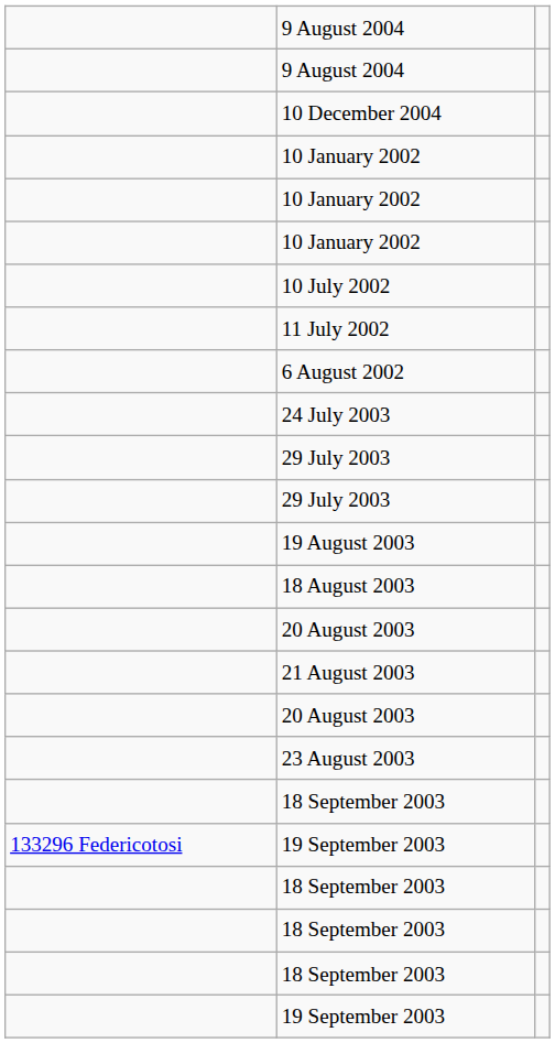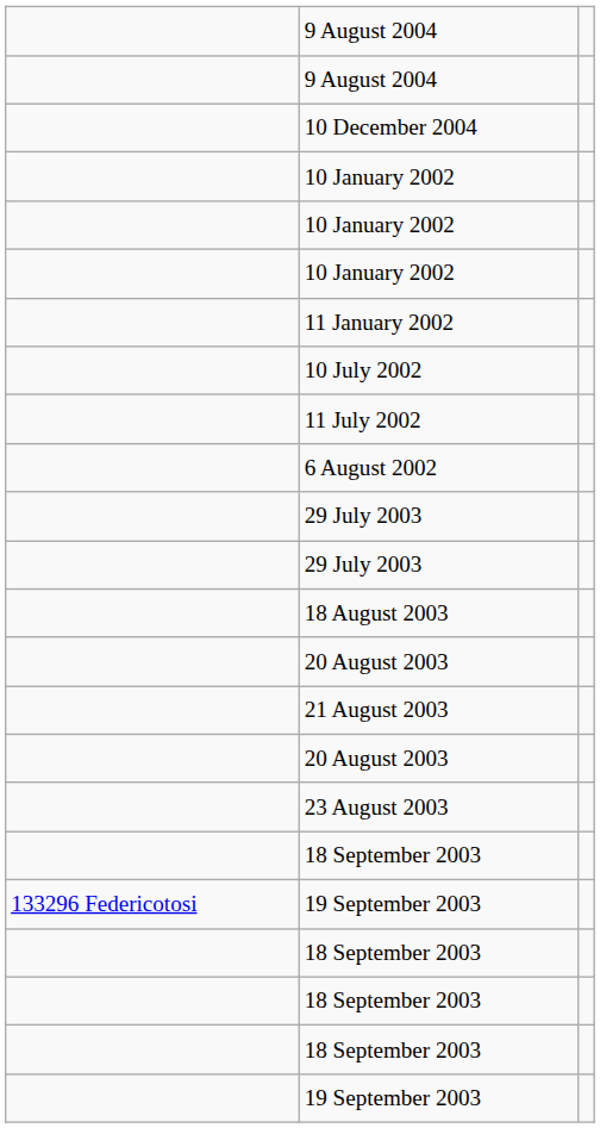 <table class="wikitable" style="font-size: 89%; float: left; width: 26em; margin-right: 1em; height: 700px">
 <tr>
 <td></td>
 <td>9 August 2004</td>
 <td></td>
 </tr>
 <tr>
 <td></td>
 <td>9 August 2004</td>
 <td></td>
 </tr>
 <tr>
 <td></td>
 <td>10 December 2004</td>
 <td></td>
 </tr>
 <tr>
 <td></td>
 <td>10 January 2002</td>
 <td></td>
 </tr>
 <tr>
 <td></td>
 <td>10 January 2002</td>
 <td></td>
 </tr>
 <tr>
 <td></td>
 <td>10 January 2002</td>
 <td></td>
 </tr>
 <tr>
 <td></td>
+<td>11 January 2002</td>
+<td></td>
+</tr>
+<tr>
+<td></td>
 <td>10 July 2002</td>
 <td></td>
 </tr>
 <tr>
 <td></td>
 <td>11 July 2002</td>
 <td></td>
 </tr>
 <tr>
 <td></td>
 <td>6 August 2002</td>
 <td></td>
 </tr>
 <tr>
 <td></td>
-<td>24 July 2003</td>
-<td></td>
-</tr>
-<tr>
-<td></td>
 <td>29 July 2003</td>
 <td></td>
 </tr>
 <tr>
 <td></td>
 <td>29 July 2003</td>
-<td></td>
-</tr>
-<tr>
-<td></td>
-<td>19 August 2003</td>
 <td></td>
 </tr>
 <tr>
 <td></td>
 <td>18 August 2003</td>
 <td></td>
 </tr>
 <tr>
 <td></td>
 <td>20 August 2003</td>
 <td></td>
 </tr>
 <tr>
 <td></td>
 <td>21 August 2003</td>
 <td></td>
 </tr>
 <tr>
 <td></td>
 <td>20 August 2003</td>
 <td></td>
 </tr>
 <tr>
 <td></td>
 <td>23 August 2003</td>
 <td></td>
 </tr>
 <tr>
 <td></td>
 <td>18 September 2003</td>
 <td></td>
 </tr>
 <tr>
 <td><a href='#'>133296 Federicotosi</a></td>
 <td>19 September 2003</td>
 <td></td>
 </tr>
 <tr>
 <td></td>
 <td>18 September 2003</td>
 <td></td>
 </tr>
 <tr>
 <td></td>
 <td>18 September 2003</td>
 <td></td>
 </tr>
 <tr>
 <td></td>
 <td>18 September 2003</td>
 <td></td>
 </tr>
 <tr>
 <td></td>
 <td>19 September 2003</td>
 <td></td>
 </tr>
 </table>
